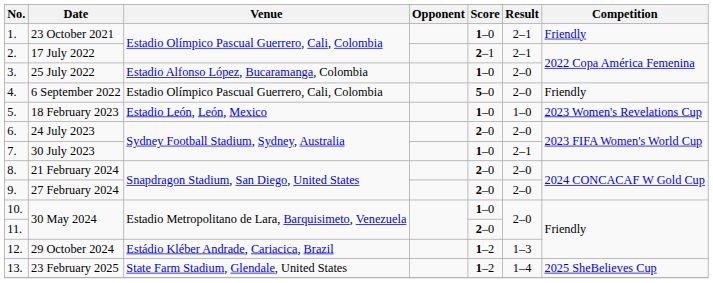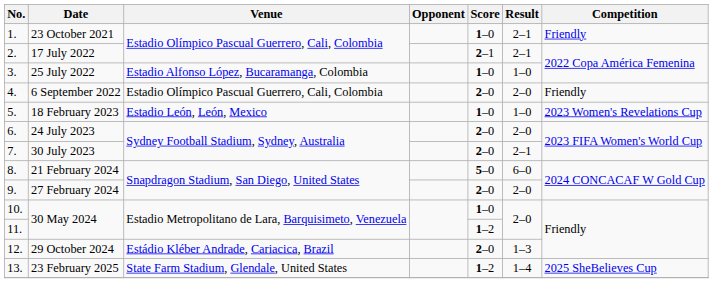 <table class="wikitable">
 <tr>
 <th>No.</th>
 <th>Date</th>
 <th>Venue</th>
 <th>Opponent</th>
 <th>Score</th>
 <th>Result</th>
 <th>Competition</th>
 </tr>
 <tr>
 <td>1.</td>
 <td>23 October 2021</td>
 <td rowspan=2><a href='#'>Estadio Olímpico Pascual Guerrero</a>, <a href='#'>Cali</a>, <a href='#'>Colombia</a></td>
 <td></td>
 <td align=center><strong>1</strong>–0</td>
 <td align=center>2–1</td>
 <td><a href='#'>Friendly</a></td>
 </tr>
 <tr>
 <td>2.</td>
 <td>17 July 2022</td>
 <td></td>
 <td align=center><strong>2</strong>–1</td>
 <td align=center>2–1</td>
 <td rowspan=2><a href='#'>2022 Copa América Femenina</a></td>
 </tr>
 <tr>
 <td>3.</td>
 <td>25 July 2022</td>
 <td><a href='#'>Estadio Alfonso López</a>, <a href='#'>Bucaramanga</a>, Colombia</td>
 <td></td>
 <td align=center><strong>1</strong>–0</td>
-<td align=center>2–0</td>
+<td align=center>1–0</td>
 </tr>
 <tr>
 <td>4.</td>
 <td>6 September 2022</td>
 <td>Estadio Olímpico Pascual Guerrero, Cali, Colombia</td>
 <td></td>
-<td align=center><strong>5</strong>–0</td>
+<td align=center><strong>2</strong>–0</td>
 <td align=center>2–0</td>
 <td>Friendly</td>
 </tr>
 <tr>
 <td>5.</td>
 <td>18 February 2023</td>
 <td><a href='#'>Estadio León</a>, <a href='#'>León</a>, <a href='#'>Mexico</a></td>
 <td></td>
 <td align=center><strong>1</strong>–0</td>
 <td align=center>1–0</td>
 <td><a href='#'>2023 Women's Revelations Cup</a></td>
 </tr>
 <tr>
 <td>6.</td>
 <td>24 July 2023</td>
 <td rowspan=2><a href='#'>Sydney Football Stadium</a>, <a href='#'>Sydney</a>, <a href='#'>Australia</a></td>
 <td></td>
 <td align=center><strong>2</strong>–0</td>
 <td align=center>2–0</td>
 <td rowspan=2><a href='#'>2023 FIFA Women's World Cup</a></td>
 </tr>
 <tr>
 <td>7.</td>
 <td>30 July 2023</td>
 <td></td>
-<td align=center><strong>1</strong>–0</td>
+<td align=center><strong>2</strong>–0</td>
 <td align=center>2–1</td>
 </tr>
 <tr>
 <td>8.</td>
 <td>21 February 2024</td>
 <td rowspan=2><a href='#'>Snapdragon Stadium</a>, <a href='#'>San Diego</a>, <a href='#'>United States</a></td>
 <td></td>
-<td align=center><strong>2</strong>–0</td>
-<td align=center>2–0</td>
+<td align=center><strong>5</strong>–0</td>
+<td align=center>6–0</td>
 <td rowspan=2><a href='#'>2024 CONCACAF W Gold Cup</a></td>
 </tr>
 <tr>
 <td>9.</td>
 <td>27 February 2024</td>
 <td></td>
 <td align=center><strong>2</strong>–0</td>
 <td align=center>2–0</td>
 </tr>
 <tr>
 <td>10.</td>
 <td rowspan=2>30 May 2024</td>
 <td rowspan=2>Estadio Metropolitano de Lara, <a href='#'>Barquisimeto</a>, <a href='#'>Venezuela</a></td>
 <td rowspan=2></td>
 <td align=center><strong>1</strong>–0</td>
 <td rowspan=2 align=center>2–0</td>
 <td rowspan=3>Friendly</td>
 </tr>
 <tr>
 <td>11.</td>
-<td align=center><strong>2</strong>–0</td>
+<td align=center><strong>1</strong>–2</td>
 </tr>
 <tr>
 <td>12.</td>
 <td>29 October 2024</td>
 <td><a href='#'>Estádio Kléber Andrade</a>, <a href='#'>Cariacica</a>, <a href='#'>Brazil</a></td>
 <td></td>
-<td align=center><strong>1</strong>–2</td>
+<td align=center><strong>2</strong>–0</td>
 <td align=center>1–3</td>
 </tr>
 <tr>
 <td>13.</td>
 <td>23 February 2025</td>
 <td><a href='#'>State Farm Stadium</a>, <a href='#'>Glendale</a>, United States</td>
 <td></td>
 <td align=center><strong>1</strong>–2</td>
 <td align=center>1–4</td>
 <td><a href='#'>2025 SheBelieves Cup</a></td>
 </tr>
 <tr>
 </tr>
 </table>
